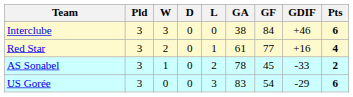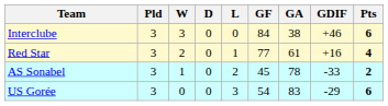 <table class=wikitable style="text-align:center" width=500>
 <tr>
 <th width=25%>Team</th>
 <th width=5%>Pld</th>
 <th width=5%>W</th>
 <th width=5%>D</th>
 <th width=5%>L</th>
+<th width=5%>GF</th>
 <th width=5%>GA</th>
-<th width=5%>GF</th>
 <th width=5%>GDIF</th>
 <th width=5%>Pts</th>
 </tr>
 <tr bgcolor=#fffacd>
 <td align="left"> <a href='#'>Interclube</a></td>
 <td>3</td>
 <td>3</td>
 <td>0</td>
 <td>0</td>
+<td>84</td>
 <td>38</td>
-<td>84</td>
 <td>+46</td>
 <td><strong>6</strong></td>
 </tr>
 <tr bgcolor=#fffacd>
 <td align="left"> <a href='#'>Red Star</a></td>
 <td>3</td>
 <td>2</td>
 <td>0</td>
 <td>1</td>
+<td>77</td>
 <td>61</td>
-<td>77</td>
 <td>+16</td>
 <td><strong>4</strong></td>
 </tr>
 <tr bgcolor=#ccffff>
 <td align="left"> <a href='#'>AS Sonabel</a></td>
 <td>3</td>
 <td>1</td>
 <td>0</td>
 <td>2</td>
+<td>45</td>
 <td>78</td>
-<td>45</td>
 <td>-33</td>
 <td><strong>2</strong></td>
 </tr>
 <tr bgcolor=#ccffff>
 <td align="left"> <a href='#'>US Gorée</a></td>
 <td>3</td>
 <td>0</td>
 <td>0</td>
 <td>3</td>
+<td>54</td>
 <td>83</td>
-<td>54</td>
 <td>-29</td>
 <td><strong>6</strong></td>
 </tr>
 </table>
